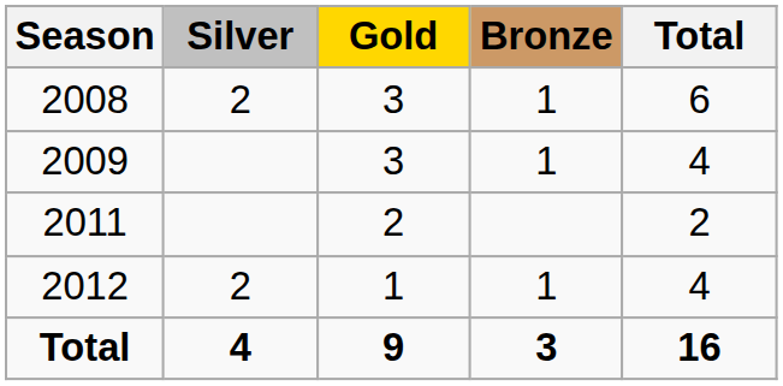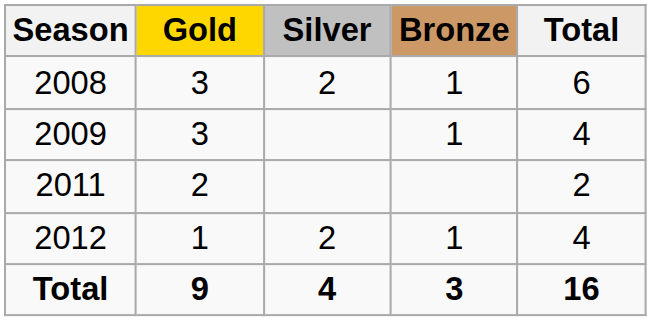 <table class="wikitable" style="text-align:center;">
 <tr>
 <th width = "55">Season</th>
+<th width = "55" style="background: gold;">Gold</th>
 <th width = "55" style="background: silver;">Silver</th>
-<th width = "55" style="background: gold;">Gold</th>
 <th width = "55" style="background: #cc9966;">Bronze</th>
 <th width = "55">Total</th>
 </tr>
 <tr>
 <td>2008</td>
+<td>3</td>
 <td>2</td>
-<td>3</td>
 <td>1</td>
 <td>6</td>
 </tr>
 <tr>
 <td>2009</td>
+<td>3</td>
 <td></td>
-<td>3</td>
 <td>1</td>
 <td>4</td>
 </tr>
 <tr>
 <td>2011</td>
+<td>2</td>
 <td></td>
-<td>2</td>
 <td></td>
 <td>2</td>
 </tr>
 <tr>
 <td>2012</td>
+<td>1</td>
 <td>2</td>
-<td>1</td>
 <td>1</td>
 <td>4</td>
 </tr>
 <tr>
 <td><strong>Total</strong></td>
+<td><strong>9</strong></td>
 <td><strong>4</strong></td>
-<td><strong>9</strong></td>
 <td><strong>3</strong></td>
 <td><strong>16</strong></td>
 </tr>
 </table>
